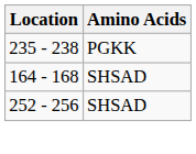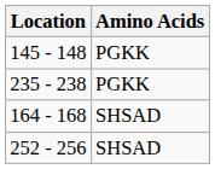 <table class="wikitable">
 <tr>
 <th>Location</th>
 <th>Amino Acids</th>
+</tr>
+<tr>
+<td>145 - 148</td>
+<td>PGKK</td>
 </tr>
 <tr>
 <td>235 - 238</td>
 <td>PGKK</td>
 </tr>
 <tr>
 <td>164 - 168</td>
 <td>SHSAD</td>
 </tr>
 <tr>
 <td>252 - 256</td>
 <td>SHSAD</td>
 </tr>
 </table>
